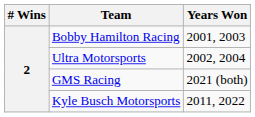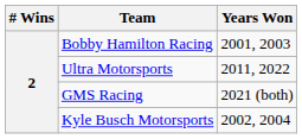 <table class="wikitable" style="font-size: 95%;">
 <tr>
 <th># Wins</th>
 <th>Team</th>
 <th>Years Won</th>
 </tr>
 <tr>
 <th rowspan="4">2</th>
 <td><a href='#'>Bobby Hamilton Racing</a></td>
 <td>2001, 2003</td>
 </tr>
 <tr>
 <td><a href='#'>Ultra Motorsports</a></td>
-<td>2002, 2004</td>
+<td>2011, 2022</td>
 </tr>
 <tr>
 <td><a href='#'>GMS Racing</a></td>
 <td>2021 (both)</td>
 </tr>
 <tr>
 <td><a href='#'>Kyle Busch Motorsports</a></td>
-<td>2011, 2022</td>
+<td>2002, 2004</td>
 </tr>
 </table>
